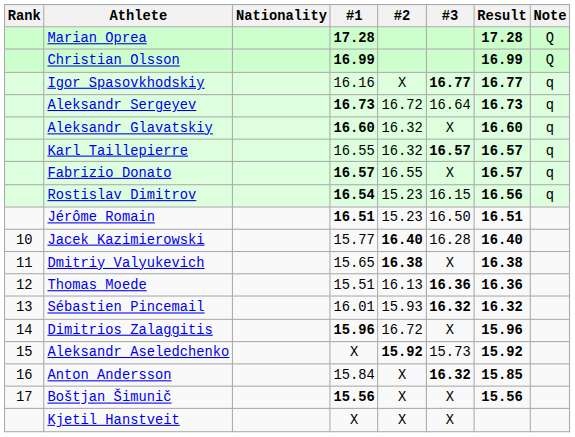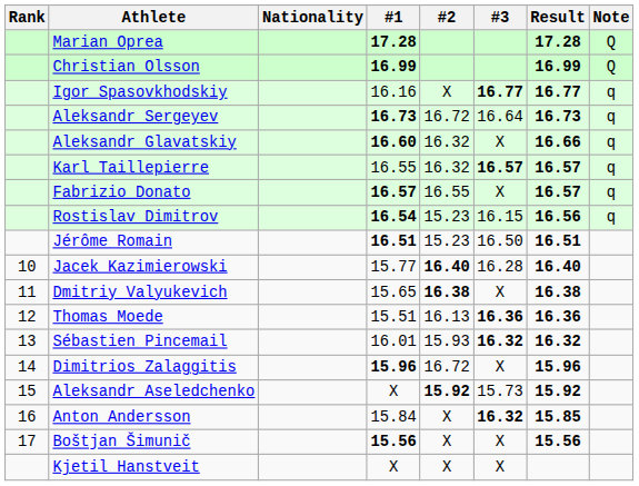 <table class="wikitable sortable" style="text-align:center">
 <tr>
 <th>Rank</th>
 <th>Athlete</th>
 <th>Nationality</th>
 <th>#1</th>
 <th>#2</th>
 <th>#3</th>
 <th>Result</th>
 <th>Note</th>
 </tr>
 <tr bgcolor=ccffcc>
 <td></td>
 <td align=left><a href='#'>Marian Oprea</a></td>
 <td align=left></td>
 <td><strong>17.28</strong></td>
 <td></td>
 <td></td>
 <td><strong>17.28</strong></td>
 <td>Q</td>
 </tr>
 <tr bgcolor=ccffcc>
 <td></td>
 <td align=left><a href='#'>Christian Olsson</a></td>
 <td align=left></td>
 <td><strong>16.99</strong></td>
 <td></td>
 <td></td>
 <td><strong>16.99</strong></td>
 <td>Q</td>
 </tr>
 <tr bgcolor=ddffdd>
 <td></td>
 <td align=left><a href='#'>Igor Spasovkhodskiy</a></td>
 <td align=left></td>
 <td>16.16</td>
 <td>X</td>
 <td><strong>16.77</strong></td>
 <td><strong>16.77</strong></td>
 <td>q</td>
 </tr>
 <tr bgcolor=ddffdd>
 <td></td>
 <td align=left><a href='#'>Aleksandr Sergeyev</a></td>
 <td align=left></td>
 <td><strong>16.73</strong></td>
 <td>16.72</td>
 <td>16.64</td>
 <td><strong>16.73</strong></td>
 <td>q</td>
 </tr>
 <tr bgcolor=ddffdd>
 <td></td>
 <td align=left><a href='#'>Aleksandr Glavatskiy</a></td>
 <td align=left></td>
 <td><strong>16.60</strong></td>
 <td>16.32</td>
 <td>X</td>
-<td><strong>16.60</strong></td>
+<td><strong>16.66</strong></td>
 <td>q</td>
 </tr>
 <tr bgcolor=ddffdd>
 <td></td>
 <td align=left><a href='#'>Karl Taillepierre</a></td>
 <td align=left></td>
 <td>16.55</td>
 <td>16.32</td>
 <td><strong>16.57</strong></td>
 <td><strong>16.57</strong></td>
 <td>q</td>
 </tr>
 <tr bgcolor=ddffdd>
 <td></td>
 <td align=left><a href='#'>Fabrizio Donato</a></td>
 <td align=left></td>
 <td><strong>16.57</strong></td>
 <td>16.55</td>
 <td>X</td>
 <td><strong>16.57</strong></td>
 <td>q</td>
 </tr>
 <tr bgcolor=ddffdd>
 <td></td>
 <td align=left><a href='#'>Rostislav Dimitrov</a></td>
 <td align=left></td>
 <td><strong>16.54</strong></td>
 <td>15.23</td>
 <td>16.15</td>
 <td><strong>16.56</strong></td>
 <td>q</td>
 </tr>
 <tr>
 <td></td>
 <td align=left><a href='#'>Jérôme Romain</a></td>
 <td align=left></td>
 <td><strong>16.51</strong></td>
 <td>15.23</td>
 <td>16.50</td>
 <td><strong>16.51</strong></td>
 <td></td>
 </tr>
 <tr>
 <td>10</td>
 <td align=left><a href='#'>Jacek Kazimierowski</a></td>
 <td align=left></td>
 <td>15.77</td>
 <td><strong>16.40</strong></td>
 <td>16.28</td>
 <td><strong>16.40</strong></td>
 <td></td>
 </tr>
 <tr>
 <td>11</td>
 <td align=left><a href='#'>Dmitriy Valyukevich</a></td>
 <td align=left></td>
 <td>15.65</td>
 <td><strong>16.38</strong></td>
 <td>X</td>
 <td><strong>16.38</strong></td>
 <td></td>
 </tr>
 <tr>
 <td>12</td>
 <td align=left><a href='#'>Thomas Moede</a></td>
 <td align=left></td>
 <td>15.51</td>
 <td>16.13</td>
 <td><strong>16.36</strong></td>
 <td><strong>16.36</strong></td>
 <td></td>
 </tr>
 <tr>
 <td>13</td>
 <td align=left><a href='#'>Sébastien Pincemail</a></td>
 <td align=left></td>
 <td>16.01</td>
 <td>15.93</td>
 <td><strong>16.32</strong></td>
 <td><strong>16.32</strong></td>
 <td></td>
 </tr>
 <tr>
 <td>14</td>
 <td align=left><a href='#'>Dimitrios Zalaggitis</a></td>
 <td align=left></td>
 <td><strong>15.96</strong></td>
 <td>16.72</td>
 <td>X</td>
 <td><strong>15.96</strong></td>
 <td></td>
 </tr>
 <tr>
 <td>15</td>
 <td align=left><a href='#'>Aleksandr Aseledchenko</a></td>
 <td align=left></td>
 <td>X</td>
 <td><strong>15.92</strong></td>
 <td>15.73</td>
 <td><strong>15.92</strong></td>
 <td></td>
 </tr>
 <tr>
 <td>16</td>
 <td align=left><a href='#'>Anton Andersson</a></td>
 <td align=left></td>
 <td>15.84</td>
 <td>X</td>
 <td><strong>16.32</strong></td>
 <td><strong>15.85</strong></td>
 <td></td>
 </tr>
 <tr>
 <td>17</td>
 <td align=left><a href='#'>Boštjan Šimunič</a></td>
 <td align=left></td>
 <td><strong>15.56</strong></td>
 <td>X</td>
 <td>X</td>
 <td><strong>15.56</strong></td>
 <td></td>
 </tr>
 <tr>
 <td></td>
 <td align=left><a href='#'>Kjetil Hanstveit</a></td>
 <td align=left></td>
 <td>X</td>
 <td>X</td>
 <td>X</td>
 <td><strong></strong></td>
 <td></td>
 </tr>
 </table>
